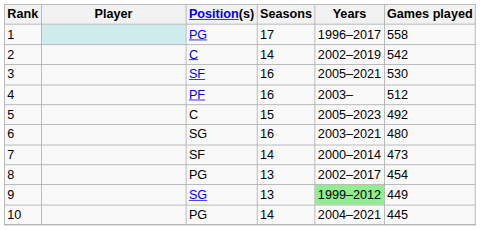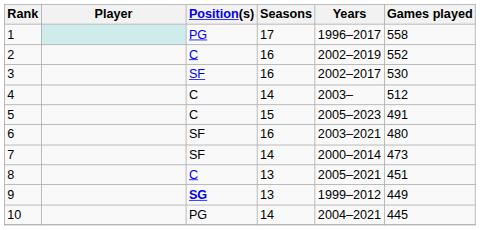 <table class="wikitable sortable">
 <tr>
 <th>Rank</th>
 <th style="width: 11em">Player</th>
 <th><a href='#'>Position</a>(s)</th>
 <th>Seasons</th>
 <th>Years</th>
 <th>Games played</th>
 </tr>
 <tr>
 <td>1</td>
 <td bgcolor="#CFECEC"></td>
 <td><a href='#'>PG</a></td>
 <td>17</td>
 <td>1996–2017</td>
 <td>558</td>
 </tr>
 <tr>
 <td>2</td>
 <td></td>
 <td><a href='#'>C</a></td>
-<td>14</td>
+<td>16</td>
 <td>2002–2019</td>
-<td>542</td>
+<td>552</td>
 </tr>
 <tr>
 <td>3</td>
 <td></td>
 <td><a href='#'>SF</a></td>
 <td>16</td>
-<td>2005–2021</td>
+<td>2002–2017</td>
 <td>530</td>
 </tr>
 <tr>
 <td>4</td>
 <td></td>
-<td><a href='#'>PF</a></td>
-<td>16</td>
+<td>C</td>
+<td>14</td>
 <td>2003–</td>
 <td>512</td>
 </tr>
 <tr>
 <td>5</td>
 <td></td>
 <td>C</td>
 <td>15</td>
 <td>2005–2023</td>
-<td>492</td>
+<td>491</td>
 </tr>
 <tr>
 <td>6</td>
 <td></td>
-<td>SG</td>
+<td>SF</td>
 <td>16</td>
 <td>2003–2021</td>
 <td>480</td>
 </tr>
 <tr>
 <td>7</td>
 <td></td>
 <td>SF</td>
 <td>14</td>
 <td>2000–2014</td>
 <td>473</td>
 </tr>
 <tr>
 <td>8</td>
 <td></td>
-<td>PG</td>
+<td><a href='#'>C</a></td>
 <td>13</td>
-<td>2002–2017</td>
-<td>454</td>
+<td>2005–2021</td>
+<td>451</td>
 </tr>
 <tr>
 <td>9</td>
 <td></td>
-<td><a href='#'>SG</a></td>
+<td><strong><a href='#'>SG</a></strong></td>
 <td>13</td>
-<td style="background: lightgreen;">1999–2012</td>
+<td>1999–2012</td>
 <td>449</td>
 </tr>
 <tr>
 <td>10</td>
 <td></td>
 <td>PG</td>
 <td>14</td>
 <td>2004–2021</td>
 <td>445</td>
 </tr>
 <tr>
 </tr>
 </table>
